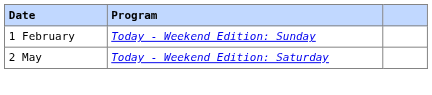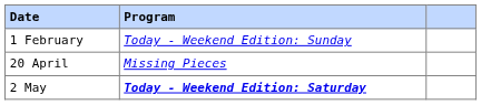 <table border="1" cellpadding="4" cellspacing="0" style="text-align:left; font-size:87%; border-collapse:collapse;" width=70%>
 <tr style="background:#C1D8FF;">
 <th width=6%>Date</th>
 <th width=25%>Program</th>
 <th width=4%></th>
 </tr>
 <tr>
 <td>1 February</td>
 <td><em><a href='#'>Today - Weekend Edition: Sunday</a></em></td>
 <td></td>
 </tr>
 <tr>
+<td>20 April</td>
+<td><em><a href='#'>Missing Pieces</a></em></td>
+<td></td>
+</tr>
+<tr>
 <td>2 May</td>
-<td><em><a href='#'>Today - Weekend Edition: Saturday</a></em></td>
+<td><strong><em><a href='#'>Today - Weekend Edition: Saturday</a></em></strong></td>
 <td></td>
 </tr>
 </table>
